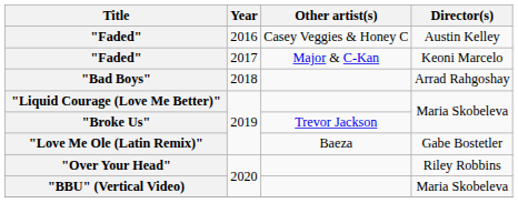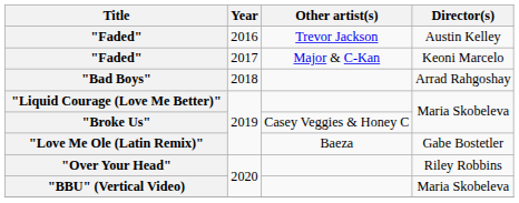 <table class="wikitable plainrowheaders" style="text-align:center;">
 <tr>
 <th scope="col" style="width:16em;">Title</th>
 <th scope="col">Year</th>
 <th scope="col">Other artist(s)</th>
 <th scope="col">Director(s)</th>
 </tr>
 <tr>
 <th scope="col">"Faded"</th>
 <td>2016</td>
-<td>Casey Veggies & Honey C</td>
+<td><a href='#'>Trevor Jackson</a></td>
 <td>Austin Kelley</td>
 </tr>
 <tr>
 <th scope="col">"Faded"</th>
 <td>2017</td>
 <td><a href='#'>Major</a> & <a href='#'>C-Kan</a></td>
 <td>Keoni Marcelo</td>
 </tr>
 <tr>
 <th scope="col">"Bad Boys"</th>
 <td>2018</td>
 <td></td>
 <td>Arrad Rahgoshay</td>
 </tr>
 <tr>
 <th scope="col">"Liquid Courage (Love Me Better)"</th>
 <td rowspan="3">2019</td>
 <td></td>
 <td rowspan="2">Maria Skobeleva</td>
 </tr>
 <tr>
 <th scope="col">"Broke Us"</th>
-<td><a href='#'>Trevor Jackson</a></td>
+<td>Casey Veggies & Honey C</td>
 </tr>
 <tr>
 <th scope="col">"Love Me Ole (Latin Remix)"</th>
 <td>Baeza</td>
 <td>Gabe Bostetler</td>
 </tr>
 <tr>
 <th scope="col">"Over Your Head"</th>
 <td rowspan="2">2020</td>
 <td></td>
 <td>Riley Robbins</td>
 </tr>
 <tr>
 <th scope="col">"BBU" (Vertical Video)</th>
 <td></td>
 <td>Maria Skobeleva</td>
 </tr>
 <tr>
 </tr>
 </table>
